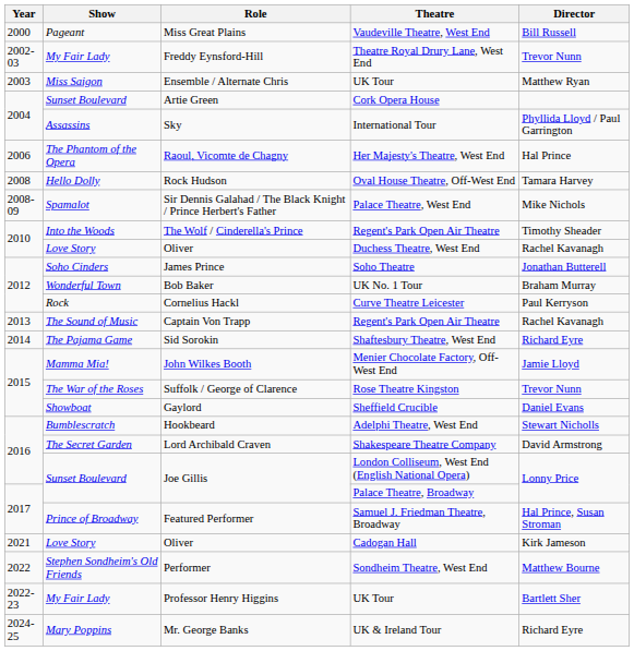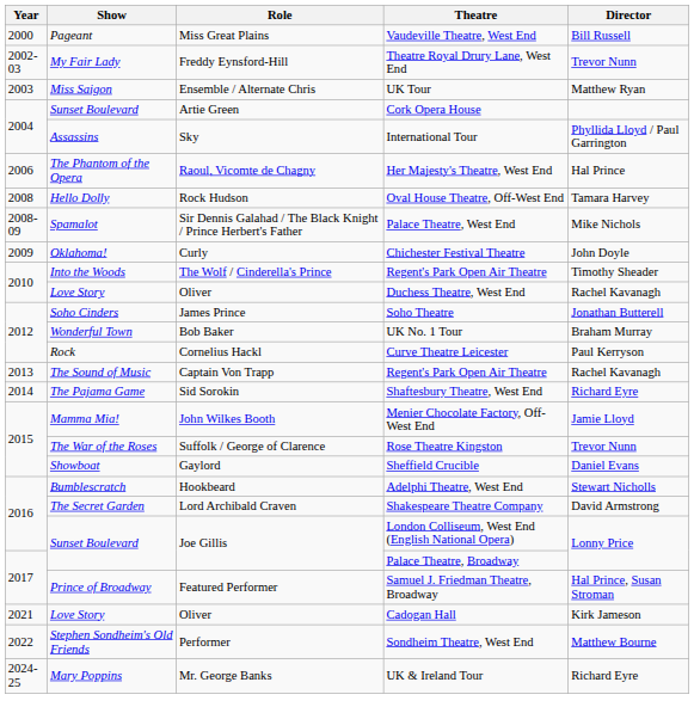 <table class="wikitable">
 <tr>
 <th>Year</th>
 <th>Show</th>
 <th>Role</th>
 <th>Theatre</th>
 <th>Director</th>
 </tr>
 <tr>
 <td>2000</td>
 <td><em>Pageant</em></td>
 <td>Miss Great Plains</td>
 <td><a href='#'>Vaudeville Theatre</a>, <a href='#'>West End</a></td>
 <td><a href='#'>Bill Russell</a></td>
 </tr>
 <tr>
 <td>2002-03</td>
 <td><em><a href='#'>My Fair Lady</a></em></td>
 <td>Freddy Eynsford-Hill</td>
 <td><a href='#'>Theatre Royal Drury Lane</a>, West End</td>
 <td><a href='#'>Trevor Nunn</a></td>
 </tr>
 <tr>
 <td>2003</td>
 <td><em><a href='#'>Miss Saigon</a></em></td>
 <td>Ensemble / Alternate Chris</td>
 <td>UK Tour</td>
 <td>Matthew Ryan</td>
 </tr>
 <tr>
 <td rowspan=2>2004</td>
 <td><em><a href='#'>Sunset Boulevard</a></em></td>
 <td>Artie Green</td>
 <td><a href='#'>Cork Opera House</a></td>
 <td></td>
 </tr>
 <tr>
 <td><a href='#'><em>Assassins</em></a></td>
 <td>Sky</td>
 <td>International Tour</td>
 <td><a href='#'>Phyllida Lloyd</a> / Paul Garrington</td>
 </tr>
 <tr>
 <td>2006</td>
 <td><a href='#'><em>The Phantom of the Opera</em></a></td>
 <td><a href='#'>Raoul, Vicomte de Chagny</a></td>
 <td><a href='#'>Her Majesty's Theatre</a>, West End</td>
 <td>Hal Prince</td>
 </tr>
 <tr>
 <td>2008</td>
 <td><a href='#'><em>Hello Dolly</em></a></td>
 <td>Rock Hudson</td>
 <td><a href='#'>Oval House Theatre</a>, Off-West End</td>
 <td>Tamara Harvey</td>
 </tr>
 <tr>
 <td>2008-09</td>
 <td><em><a href='#'>Spamalot</a></em></td>
 <td>Sir Dennis Galahad / The Black Knight / Prince Herbert's Father</td>
 <td><a href='#'>Palace Theatre</a>, West End</td>
 <td>Mike Nichols</td>
+</tr>
+<tr>
+<td>2009</td>
+<td><a href='#'><em>Oklahoma!</em></a></td>
+<td>Curly</td>
+<td><a href='#'>Chichester Festival Theatre</a></td>
+<td>John Doyle</td>
 </tr>
 <tr>
 <td rowspan=2>2010</td>
 <td><em><a href='#'>Into the Woods</a></em></td>
 <td><a href='#'>The Wolf</a> / <a href='#'>Cinderella's Prince</a></td>
 <td><a href='#'>Regent's Park Open Air Theatre</a></td>
 <td>Timothy Sheader</td>
 </tr>
 <tr>
 <td><a href='#'><em>Love Story</em></a></td>
 <td>Oliver</td>
 <td><a href='#'>Duchess Theatre</a>, West End</td>
 <td>Rachel Kavanagh</td>
 </tr>
 <tr>
 <td rowspan=3>2012</td>
 <td><em><a href='#'>Soho Cinders</a></em></td>
 <td>James Prince</td>
 <td><a href='#'>Soho Theatre</a></td>
 <td><a href='#'>Jonathan Butterell</a></td>
 </tr>
 <tr>
 <td><em><a href='#'>Wonderful Town</a></em></td>
 <td>Bob Baker</td>
 <td>UK No. 1 Tour</td>
 <td>Braham Murray</td>
 </tr>
 <tr>
 <td><em>Rock</em></td>
 <td>Cornelius Hackl</td>
 <td><a href='#'>Curve Theatre Leicester</a></td>
 <td>Paul Kerryson</td>
 </tr>
 <tr>
 <td>2013</td>
 <td><em><a href='#'>The Sound of Music</a></em></td>
 <td>Captain Von Trapp</td>
 <td><a href='#'>Regent's Park Open Air Theatre</a></td>
 <td>Rachel Kavanagh</td>
 </tr>
 <tr>
 <td>2014</td>
 <td><em><a href='#'>The Pajama Game</a></em></td>
 <td>Sid Sorokin</td>
 <td><a href='#'>Shaftesbury Theatre</a>, West End</td>
 <td><a href='#'>Richard Eyre</a></td>
 </tr>
 <tr>
 <td rowspan=3>2015</td>
 <td><em><a href='#'>Mamma Mia!</a></em></td>
 <td><a href='#'>John Wilkes Booth</a></td>
 <td><a href='#'>Menier Chocolate Factory</a>, Off-West End</td>
 <td><a href='#'>Jamie Lloyd</a></td>
 </tr>
 <tr>
 <td><a href='#'><em>The War of the Roses</em></a></td>
 <td>Suffolk / George of Clarence</td>
 <td><a href='#'>Rose Theatre Kingston</a></td>
 <td><a href='#'>Trevor Nunn</a></td>
 </tr>
 <tr>
 <td><em><a href='#'>Showboat</a></em></td>
 <td>Gaylord</td>
 <td><a href='#'>Sheffield Crucible</a></td>
 <td><a href='#'>Daniel Evans</a></td>
 </tr>
 <tr>
 <td rowspan=3>2016</td>
 <td><em><a href='#'>Bumblescratch</a></em></td>
 <td>Hookbeard</td>
 <td><a href='#'>Adelphi Theatre</a>, West End</td>
 <td><a href='#'>Stewart Nicholls</a></td>
 </tr>
 <tr>
 <td><a href='#'><em>The Secret Garden</em></a></td>
 <td>Lord Archibald Craven</td>
 <td><a href='#'>Shakespeare Theatre Company</a></td>
 <td>David Armstrong</td>
 </tr>
 <tr>
 <td rowspan=2><a href='#'><em>Sunset Boulevard</em></a></td>
 <td rowspan=2>Joe Gillis</td>
 <td><a href='#'>London Colliseum</a>, West End (<a href='#'>English National Opera</a>)</td>
 <td rowspan=2><a href='#'>Lonny Price</a></td>
 </tr>
 <tr>
 <td rowspan=2>2017</td>
 <td><a href='#'>Palace Theatre</a>, <a href='#'>Broadway</a></td>
 </tr>
 <tr>
 <td><a href='#'><em>Prince of Broadway</em></a></td>
 <td>Featured Performer</td>
 <td><a href='#'>Samuel J. Friedman Theatre</a>, Broadway</td>
 <td><a href='#'>Hal Prince</a>, <a href='#'>Susan Stroman</a></td>
 </tr>
 <tr>
 <td>2021</td>
 <td><a href='#'><em>Love Story</em></a></td>
 <td>Oliver</td>
 <td><a href='#'>Cadogan Hall</a></td>
 <td>Kirk Jameson</td>
 </tr>
 <tr>
 <td>2022</td>
 <td><em><a href='#'>Stephen Sondheim's Old Friends</a></em></td>
 <td>Performer</td>
 <td><a href='#'>Sondheim Theatre</a>, West End</td>
 <td><a href='#'>Matthew Bourne</a></td>
 </tr>
 <tr>
-<td>2022-23</td>
-<td><em><a href='#'>My Fair Lady</a></em></td>
-<td>Professor Henry Higgins</td>
-<td>UK Tour</td>
-<td><a href='#'>Bartlett Sher</a></td>
-</tr>
-<tr>
 <td>2024-25</td>
 <td><a href='#'><em>Mary Poppins</em></a></td>
 <td>Mr. George Banks</td>
 <td>UK & Ireland Tour</td>
 <td>Richard Eyre</td>
 </tr>
 </table>
